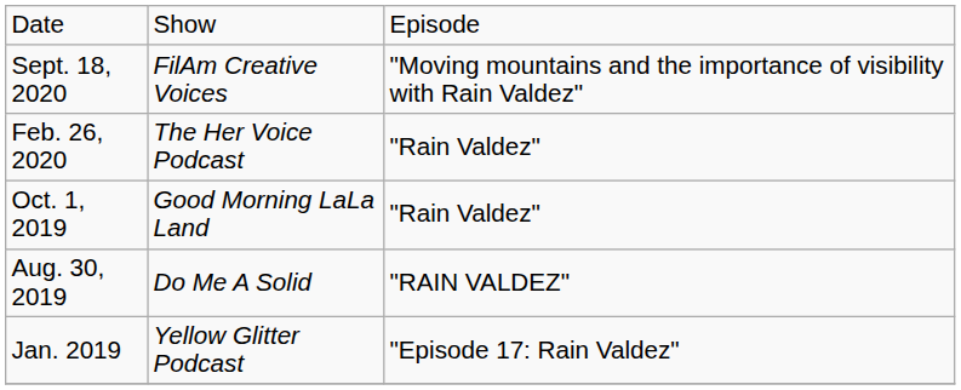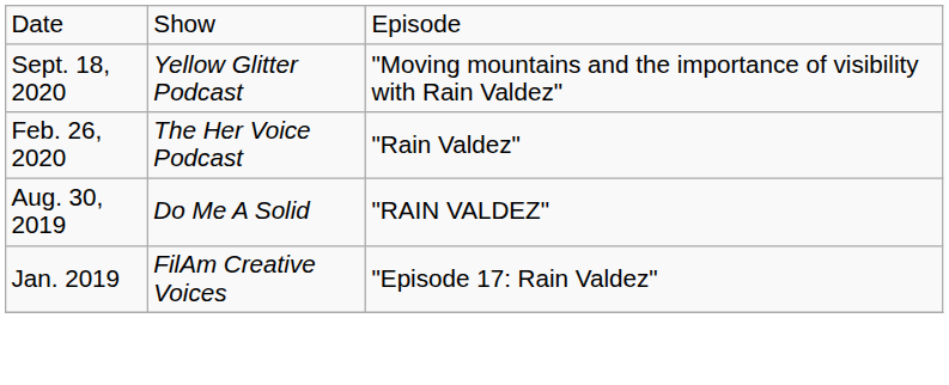 <table class="wikitable sortable">
 <tr>
 <td>Date</td>
 <td>Show</td>
 <td>Episode</td>
 </tr>
 <tr>
 <td>Sept. 18, 2020</td>
-<td><em>FilAm Creative Voices</em></td>
+<td><em>Yellow Glitter Podcast</em></td>
 <td>"Moving mountains and the importance of visibility with Rain Valdez"</td>
 </tr>
 <tr>
 <td>Feb. 26, 2020</td>
 <td><em>The Her Voice Podcast</em></td>
-<td>"Rain Valdez"</td>
-</tr>
-<tr>
-<td>Oct. 1, 2019</td>
-<td><em>Good Morning LaLa Land</em></td>
 <td>"Rain Valdez"</td>
 </tr>
 <tr>
 <td>Aug. 30, 2019</td>
 <td><em>Do Me A Solid</em></td>
 <td>"RAIN VALDEZ"</td>
 </tr>
 <tr>
 <td>Jan. 2019</td>
-<td><em>Yellow Glitter Podcast</em></td>
+<td><em>FilAm Creative Voices</em></td>
 <td>"Episode 17: Rain Valdez"</td>
 </tr>
 <tr>
 </tr>
 </table>
